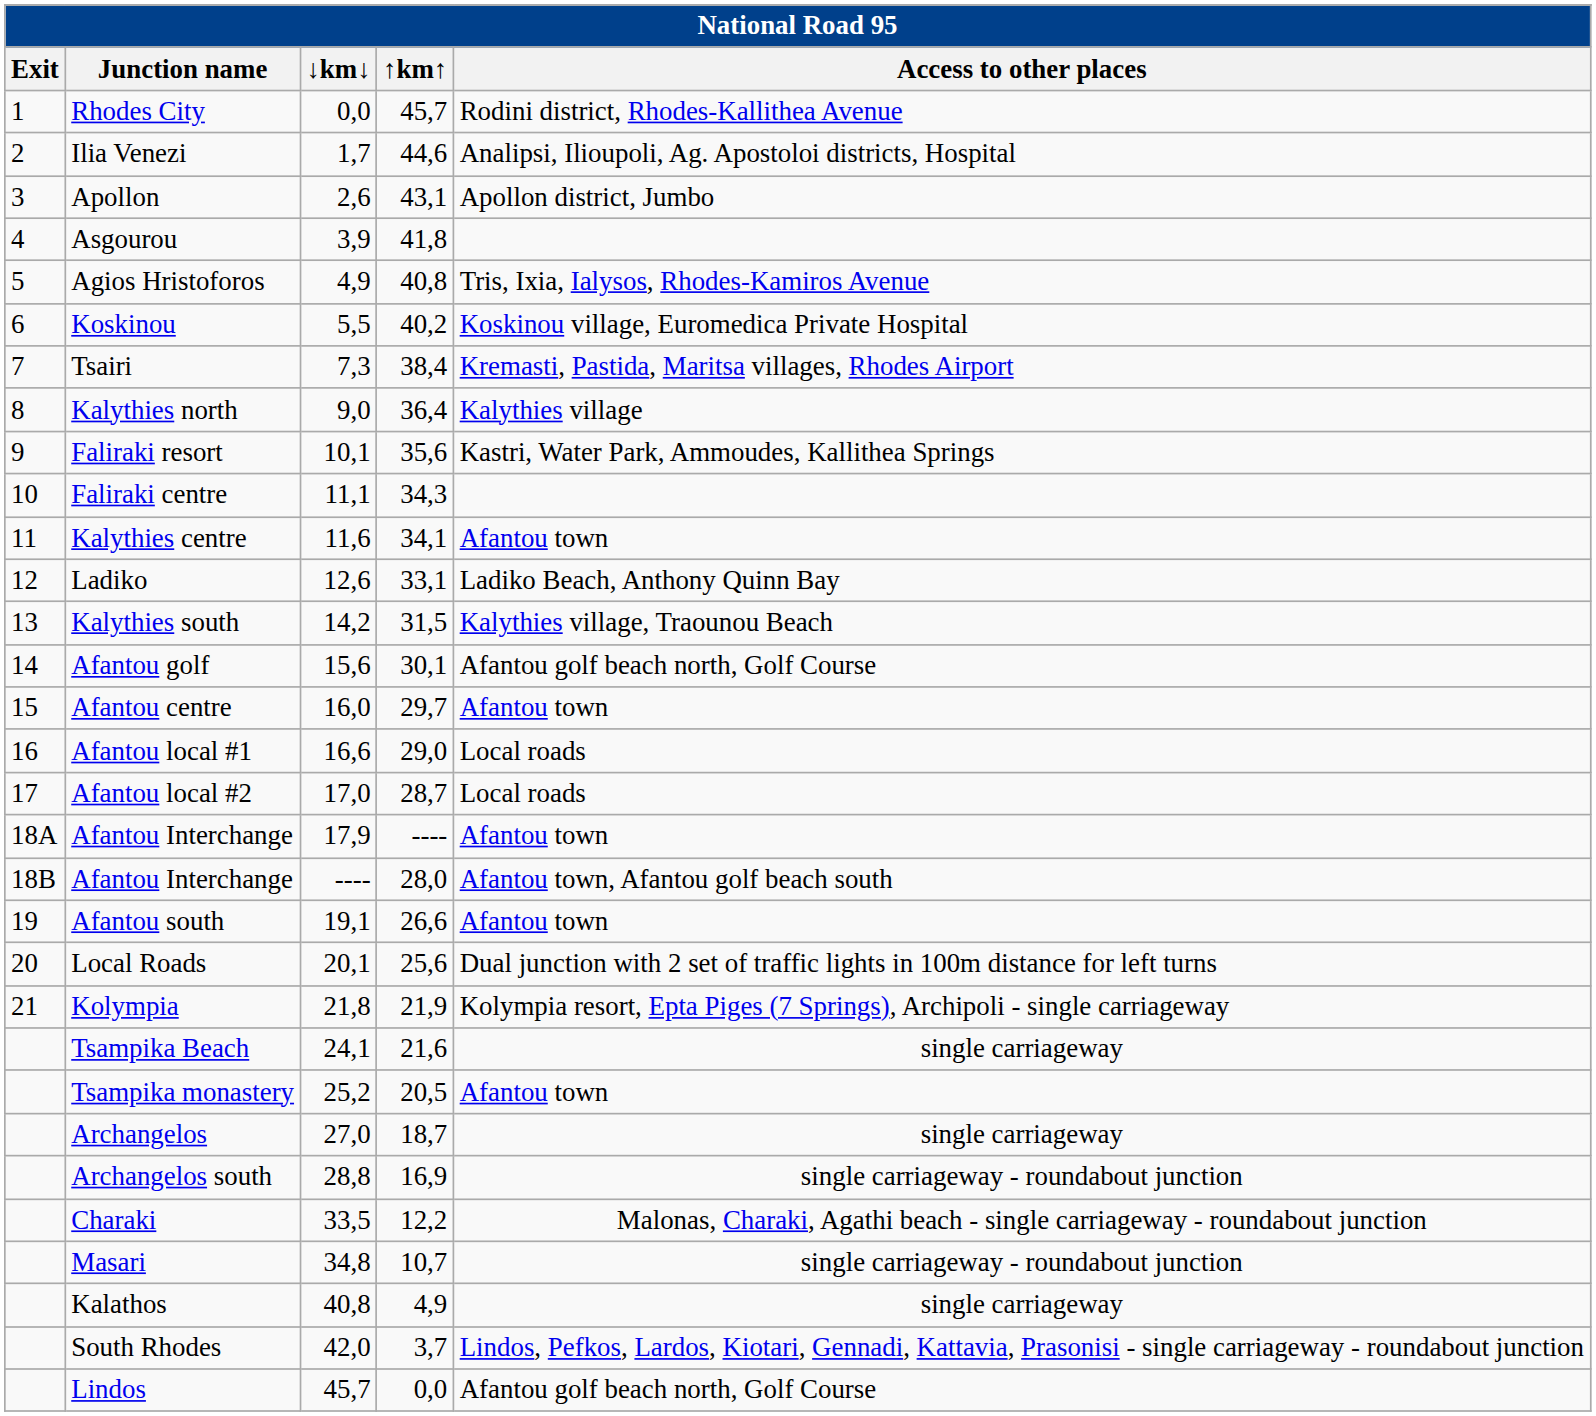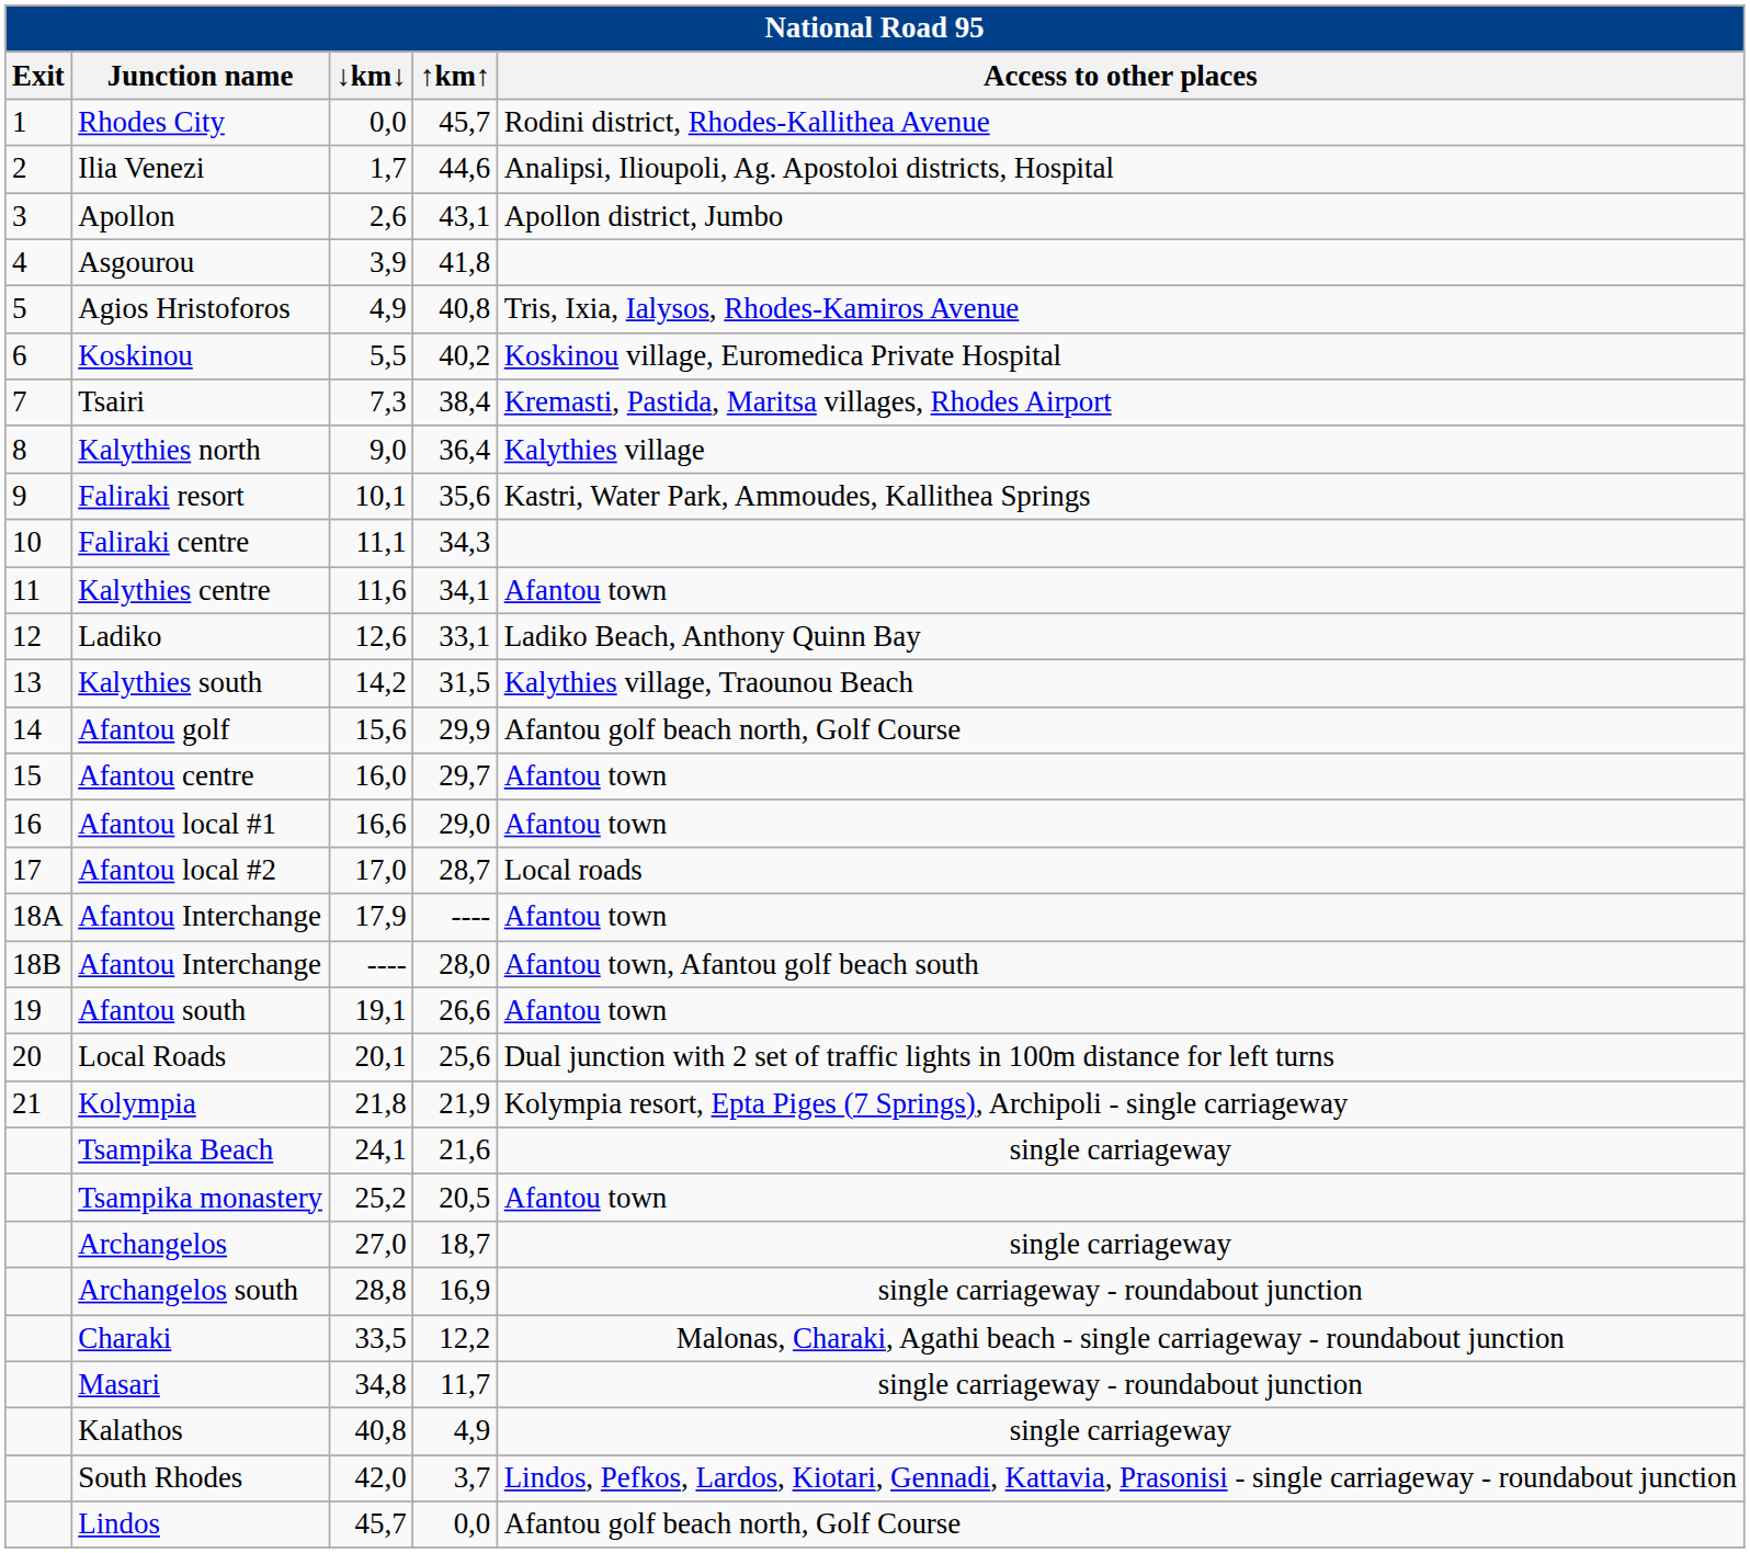 <table class="wikitable" border="1">
 <tr>
 </tr>
 <tr align="center" bgcolor="00408B" style="color: white;font-size:100%;">
 <td colspan="6"><strong>National Road 95</strong></td>
 </tr>
 <tr>
 <th>Exit</th>
 <th>Junction name</th>
 <th>↓km↓</th>
 <th>↑km↑</th>
 <th>Access to other places</th>
 </tr>
 <tr>
 <td>1 </td>
 <td><a href='#'>Rhodes City</a></td>
 <td align="right">0,0</td>
 <td align="right">45,7</td>
 <td>Rodini district, <a href='#'>Rhodes-Kallithea Avenue</a></td>
 </tr>
 <tr>
 <td>2 </td>
 <td>Ilia Venezi</td>
 <td align="right">1,7</td>
 <td align="right">44,6</td>
 <td>Analipsi, Ilioupoli, Ag. Apostoloi districts,  Hospital</td>
 </tr>
 <tr>
 <td>3 </td>
 <td>Apollon</td>
 <td align="right">2,6</td>
 <td align="right">43,1</td>
 <td>Apollon district, Jumbo</td>
 </tr>
 <tr>
 <td>4 </td>
 <td>Asgourou</td>
 <td align="right">3,9</td>
 <td align="right">41,8</td>
 <td></td>
 </tr>
 <tr>
 <td>5 </td>
 <td>Agios Hristoforos</td>
 <td align="right">4,9</td>
 <td align="right">40,8</td>
 <td>Tris, Ixia, <a href='#'>Ialysos</a>, <a href='#'>Rhodes-Kamiros Avenue</a></td>
 </tr>
 <tr>
 <td>6 </td>
 <td><a href='#'>Koskinou</a></td>
 <td align="right">5,5</td>
 <td align="right">40,2</td>
 <td><a href='#'>Koskinou</a> village,  Euromedica Private Hospital</td>
 </tr>
 <tr>
 <td>7 </td>
 <td>Tsairi</td>
 <td align="right">7,3</td>
 <td align="right">38,4</td>
 <td><a href='#'>Kremasti</a>, <a href='#'>Pastida</a>, <a href='#'>Maritsa</a> villages,  <a href='#'>Rhodes Airport</a></td>
 </tr>
 <tr>
 <td>8 </td>
 <td><a href='#'>Kalythies</a> north</td>
 <td align="right">9,0</td>
 <td align="right">36,4</td>
 <td><a href='#'>Kalythies</a> village</td>
 </tr>
 <tr>
 <td>9 </td>
 <td><a href='#'>Faliraki</a> resort</td>
 <td align="right">10,1</td>
 <td align="right">35,6</td>
 <td>Kastri, Water Park, Ammoudes, Kallithea Springs</td>
 </tr>
 <tr>
 <td>10 </td>
 <td><a href='#'>Faliraki</a> centre</td>
 <td align="right">11,1</td>
 <td align="right">34,3</td>
 <td></td>
 </tr>
 <tr>
 <td>11 </td>
 <td><a href='#'>Kalythies</a> centre</td>
 <td align="right">11,6</td>
 <td align="right">34,1</td>
 <td><a href='#'>Afantou</a> town</td>
 </tr>
 <tr>
 <td>12 </td>
 <td>Ladiko</td>
 <td align="right">12,6</td>
 <td align="right">33,1</td>
 <td>Ladiko Beach, Anthony Quinn Bay</td>
 </tr>
 <tr>
 <td>13 </td>
 <td><a href='#'>Kalythies</a> south</td>
 <td align="right">14,2</td>
 <td align="right">31,5</td>
 <td><a href='#'>Kalythies</a> village, Traounou Beach</td>
 </tr>
 <tr>
 <td>14 </td>
 <td><a href='#'>Afantou</a> golf</td>
 <td align="right">15,6</td>
-<td align="right">30,1</td>
+<td align="right">29,9</td>
 <td>Afantou golf beach north, Golf Course</td>
 </tr>
 <tr>
 <td>15 </td>
 <td><a href='#'>Afantou</a> centre</td>
 <td align="right">16,0</td>
 <td align="right">29,7</td>
 <td><a href='#'>Afantou</a> town</td>
 </tr>
 <tr>
 <td>16 </td>
 <td><a href='#'>Afantou</a> local #1</td>
 <td align="right">16,6</td>
 <td align="right">29,0</td>
-<td>Local roads</td>
+<td><a href='#'>Afantou</a> town</td>
 </tr>
 <tr>
 <td>17 </td>
 <td><a href='#'>Afantou</a> local #2</td>
 <td align="right">17,0</td>
 <td align="right">28,7</td>
 <td>Local roads</td>
 </tr>
 <tr>
 <td>18A </td>
 <td><a href='#'>Afantou</a> Interchange</td>
 <td align="right">17,9</td>
 <td align="right">----</td>
 <td><a href='#'>Afantou</a> town</td>
 </tr>
 <tr>
 <td>18B </td>
 <td><a href='#'>Afantou</a> Interchange</td>
 <td align="right">----</td>
 <td align="right">28,0</td>
 <td><a href='#'>Afantou</a> town, Afantou golf beach south</td>
 </tr>
 <tr>
 <td>19 </td>
 <td><a href='#'>Afantou</a> south</td>
 <td align="right">19,1</td>
 <td align="right">26,6</td>
 <td><a href='#'>Afantou</a> town</td>
 </tr>
 <tr>
 <td>20 </td>
 <td>Local Roads</td>
 <td align="right">20,1</td>
 <td align="right">25,6</td>
 <td>Dual junction with 2 set of traffic lights in 100m distance for left turns</td>
 </tr>
 <tr>
 <td>21</td>
 <td><a href='#'>Kolympia</a></td>
 <td align="right">21,8</td>
 <td align="right">21,9</td>
 <td>Kolympia resort, <a href='#'>Epta Piges (7 Springs)</a>, Archipoli - single carriageway</td>
 </tr>
 <tr>
 <td></td>
 <td><a href='#'>Tsampika Beach</a></td>
 <td align="right">24,1</td>
 <td align="right">21,6</td>
 <td align="center">single carriageway</td>
 </tr>
 <tr>
 <td></td>
 <td><a href='#'>Tsampika monastery</a></td>
 <td align="right">25,2</td>
 <td align="right">20,5</td>
 <td><a href='#'>Afantou</a> town</td>
 </tr>
 <tr>
 <td></td>
 <td><a href='#'>Archangelos</a></td>
 <td align="right">27,0</td>
 <td align="right">18,7</td>
 <td align="center">single carriageway</td>
 </tr>
 <tr>
 <td></td>
 <td><a href='#'>Archangelos</a> south</td>
 <td align="right">28,8</td>
 <td align="right">16,9</td>
 <td align="center">single carriageway - roundabout junction</td>
 </tr>
 <tr>
 <td></td>
 <td><a href='#'>Charaki</a></td>
 <td align="right">33,5</td>
 <td align="right">12,2</td>
 <td align="center">Malonas, <a href='#'>Charaki</a>, Agathi beach - single carriageway - roundabout junction</td>
 </tr>
 <tr>
 <td></td>
 <td><a href='#'>Masari</a></td>
 <td align="right">34,8</td>
-<td align="right">10,7</td>
+<td align="right">11,7</td>
 <td align="center">single carriageway - roundabout junction</td>
 </tr>
 <tr>
 <td></td>
 <td>Kalathos</td>
 <td align="right">40,8</td>
 <td align="right">4,9</td>
 <td align="center">single carriageway</td>
 </tr>
 <tr>
 <td></td>
 <td>South Rhodes</td>
 <td align="right">42,0</td>
 <td align="right">3,7</td>
 <td align="center"><a href='#'>Lindos</a>, <a href='#'>Pefkos</a>, <a href='#'>Lardos</a>, <a href='#'>Kiotari</a>, <a href='#'>Gennadi</a>, <a href='#'>Kattavia</a>, <a href='#'>Prasonisi</a> - single carriageway - roundabout junction</td>
 </tr>
 <tr>
 <td></td>
 <td><a href='#'>Lindos</a></td>
 <td align="right">45,7</td>
 <td align="right">0,0</td>
 <td>Afantou golf beach north, Golf Course</td>
 </tr>
 </table>
